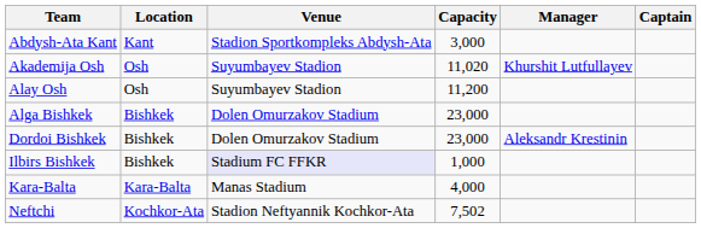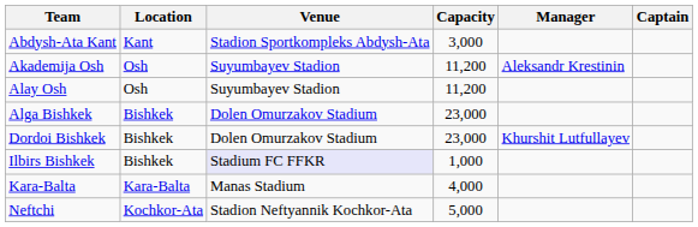 <table class="wikitable sortable">
 <tr>
 <th>Team</th>
 <th>Location</th>
 <th>Venue</th>
 <th>Capacity</th>
 <th>Manager</th>
 <th>Captain</th>
 </tr>
 <tr>
 <td><a href='#'>Abdysh-Ata Kant</a></td>
 <td><a href='#'>Kant</a></td>
 <td><a href='#'>Stadion Sportkompleks Abdysh-Ata</a></td>
 <td align="center">3,000</td>
 <td></td>
 <td></td>
 </tr>
 <tr>
 <td><a href='#'>Akademija Osh</a></td>
 <td><a href='#'>Osh</a></td>
 <td><a href='#'>Suyumbayev Stadion</a></td>
-<td align="center">11,020</td>
-<td><a href='#'>Khurshit Lutfullayev</a></td>
+<td align="center">11,200</td>
+<td><a href='#'>Aleksandr Krestinin</a></td>
 <td></td>
 </tr>
 <tr>
 <td><a href='#'>Alay Osh</a></td>
 <td>Osh</td>
 <td>Suyumbayev Stadion</td>
 <td align="center">11,200</td>
 <td></td>
 <td></td>
 </tr>
 <tr>
 <td><a href='#'>Alga Bishkek</a></td>
 <td><a href='#'>Bishkek</a></td>
 <td><a href='#'>Dolen Omurzakov Stadium</a></td>
 <td align="center">23,000</td>
 <td></td>
 <td></td>
 </tr>
 <tr>
 <td><a href='#'>Dordoi Bishkek</a></td>
 <td>Bishkek</td>
 <td>Dolen Omurzakov Stadium</td>
 <td align="center">23,000</td>
-<td><a href='#'>Aleksandr Krestinin</a></td>
+<td><a href='#'>Khurshit Lutfullayev</a></td>
 <td></td>
 </tr>
 <tr>
 <td><a href='#'>Ilbirs Bishkek</a></td>
 <td>Bishkek</td>
 <td style="background: lavender;">Stadium FC FFKR</td>
 <td align="center">1,000</td>
 <td></td>
 <td></td>
 </tr>
 <tr>
 <td><a href='#'>Kara-Balta</a></td>
 <td><a href='#'>Kara-Balta</a></td>
 <td>Manas Stadium</td>
 <td align="center">4,000</td>
 <td></td>
 <td></td>
 </tr>
 <tr>
 <td><a href='#'>Neftchi</a></td>
 <td><a href='#'>Kochkor-Ata</a></td>
 <td>Stadion Neftyannik Kochkor-Ata</td>
-<td align="center">7,502</td>
+<td align="center">5,000</td>
 <td></td>
 <td></td>
 </tr>
 </table>
